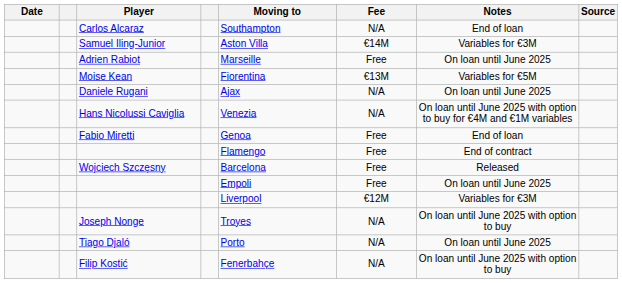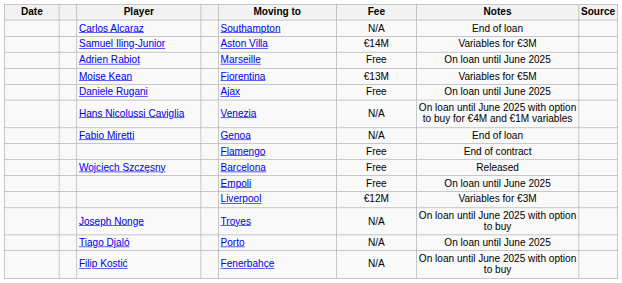 <table class="wikitable sortable">
 <tr>
 <th style="width:80px;">Date</th>
 <th style="width:20px;"></th>
 <th style="width:190px;">Player</th>
 <th style="width:20px;"></th>
 <th style="width:180px;">Moving to</th>
 <th style="width:120px;" class="unsortable">Fee</th>
 <th style="width:250px;" class="unsortable">Notes</th>
 <th style="width:20px;">Source</th>
 </tr>
 <tr>
 <td></td>
 <td align=center></td>
 <td> <a href='#'>Carlos Alcaraz</a></td>
 <td align="center"></td>
 <td align=left> <a href='#'>Southampton</a></td>
 <td align="center">N/A</td>
 <td align=center>End of loan</td>
 <td></td>
 </tr>
 <tr>
 <td></td>
 <td align=center></td>
 <td> <a href='#'>Samuel Iling-Junior</a></td>
 <td align="center"></td>
 <td> <a href='#'>Aston Villa</a></td>
 <td align="center">€14M</td>
 <td align="center">Variables for €3M</td>
 <td></td>
 </tr>
 <tr>
 <td></td>
 <td align=center></td>
 <td> <a href='#'>Adrien Rabiot</a></td>
 <td align=center></td>
 <td> <a href='#'>Marseille</a></td>
 <td align=center>Free</td>
 <td align=center>On loan until June 2025</td>
 <td></td>
 </tr>
 <tr>
 <td></td>
 <td align="center"></td>
 <td> <a href='#'>Moise Kean</a></td>
 <td align=center></td>
 <td align=left> <a href='#'>Fiorentina</a></td>
 <td align=center>€13M</td>
 <td align=center>Variables for €5M</td>
 <td></td>
 </tr>
 <tr>
 <td></td>
 <td align=center></td>
 <td> <a href='#'>Daniele Rugani</a></td>
 <td align=center></td>
 <td align=left> <a href='#'>Ajax</a></td>
-<td align="center">N/A</td>
+<td align=center>Free</td>
 <td align=center>On loan until June 2025</td>
 <td></td>
 </tr>
 <tr>
 <td></td>
 <td align=center></td>
 <td> <a href='#'>Hans Nicolussi Caviglia</a></td>
 <td align="center"></td>
 <td align=left> <a href='#'>Venezia</a></td>
 <td align="center">N/A</td>
 <td align=center>On loan until June 2025 with option to buy for €4M and €1M variables</td>
 <td></td>
 </tr>
 <tr>
 <td></td>
 <td align=center></td>
 <td> <a href='#'>Fabio Miretti</a></td>
 <td align="center"></td>
 <td align=left> <a href='#'>Genoa</a></td>
-<td align=center>Free</td>
+<td align="center">N/A</td>
 <td align=center>End of loan</td>
 <td></td>
 </tr>
 <tr>
 <td></td>
 <td align=center></td>
 <td></td>
 <td align="center"></td>
 <td align=left> <a href='#'>Flamengo</a></td>
 <td align="center">Free</td>
 <td align=center>End of contract</td>
 <td></td>
 </tr>
 <tr>
 <td></td>
 <td align="center"></td>
 <td> <a href='#'>Wojciech Szczęsny</a></td>
 <td align=center></td>
 <td> <a href='#'>Barcelona</a></td>
 <td align="center">Free</td>
 <td align=center>Released</td>
 <td></td>
 </tr>
 <tr>
 <td></td>
 <td align=center></td>
 <td></td>
 <td align="center"></td>
 <td align=left> <a href='#'>Empoli</a></td>
 <td align="center">Free</td>
 <td align=center>On loan until June 2025</td>
 <td></td>
 </tr>
 <tr>
 <td></td>
 <td align=center></td>
 <td></td>
 <td align="center"></td>
 <td align=left> <a href='#'>Liverpool</a></td>
 <td align="center">€12M</td>
 <td align=center>Variables for €3M</td>
 <td></td>
 </tr>
 <tr>
 <td></td>
 <td align=center></td>
 <td> <a href='#'>Joseph Nonge</a></td>
 <td align="center"></td>
 <td align=left> <a href='#'>Troyes</a></td>
 <td align="center">N/A</td>
 <td align=center>On loan until June 2025 with option to buy</td>
 <td></td>
 </tr>
 <tr>
 <td></td>
 <td align=center></td>
 <td> <a href='#'>Tiago Djaló</a></td>
 <td align="center"></td>
 <td align=left> <a href='#'>Porto</a></td>
 <td align="center">N/A</td>
 <td align=center>On loan until June 2025</td>
 <td></td>
 </tr>
 <tr>
 <td></td>
 <td align="center"></td>
 <td> <a href='#'>Filip Kostić</a></td>
 <td align="center"></td>
 <td> <a href='#'>Fenerbahçe</a></td>
 <td align="center">N/A</td>
 <td align="center">On loan until June 2025 with option to buy</td>
 <td></td>
 </tr>
 </table>
